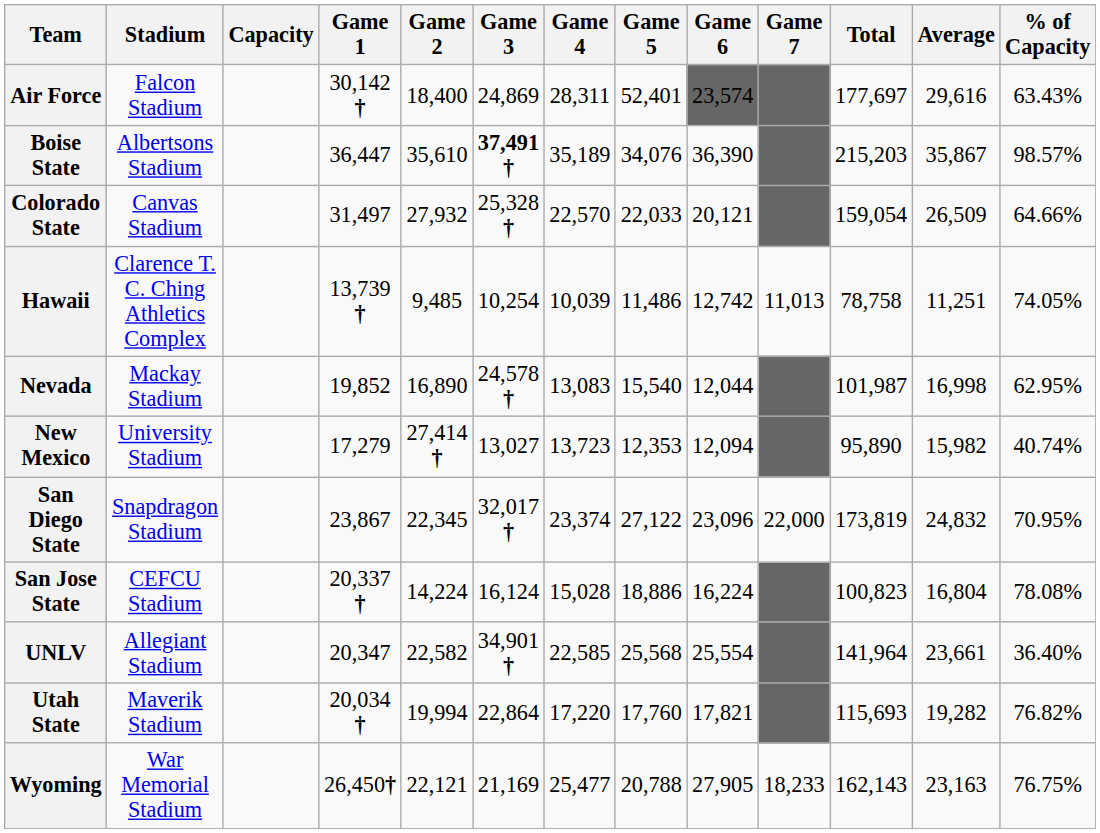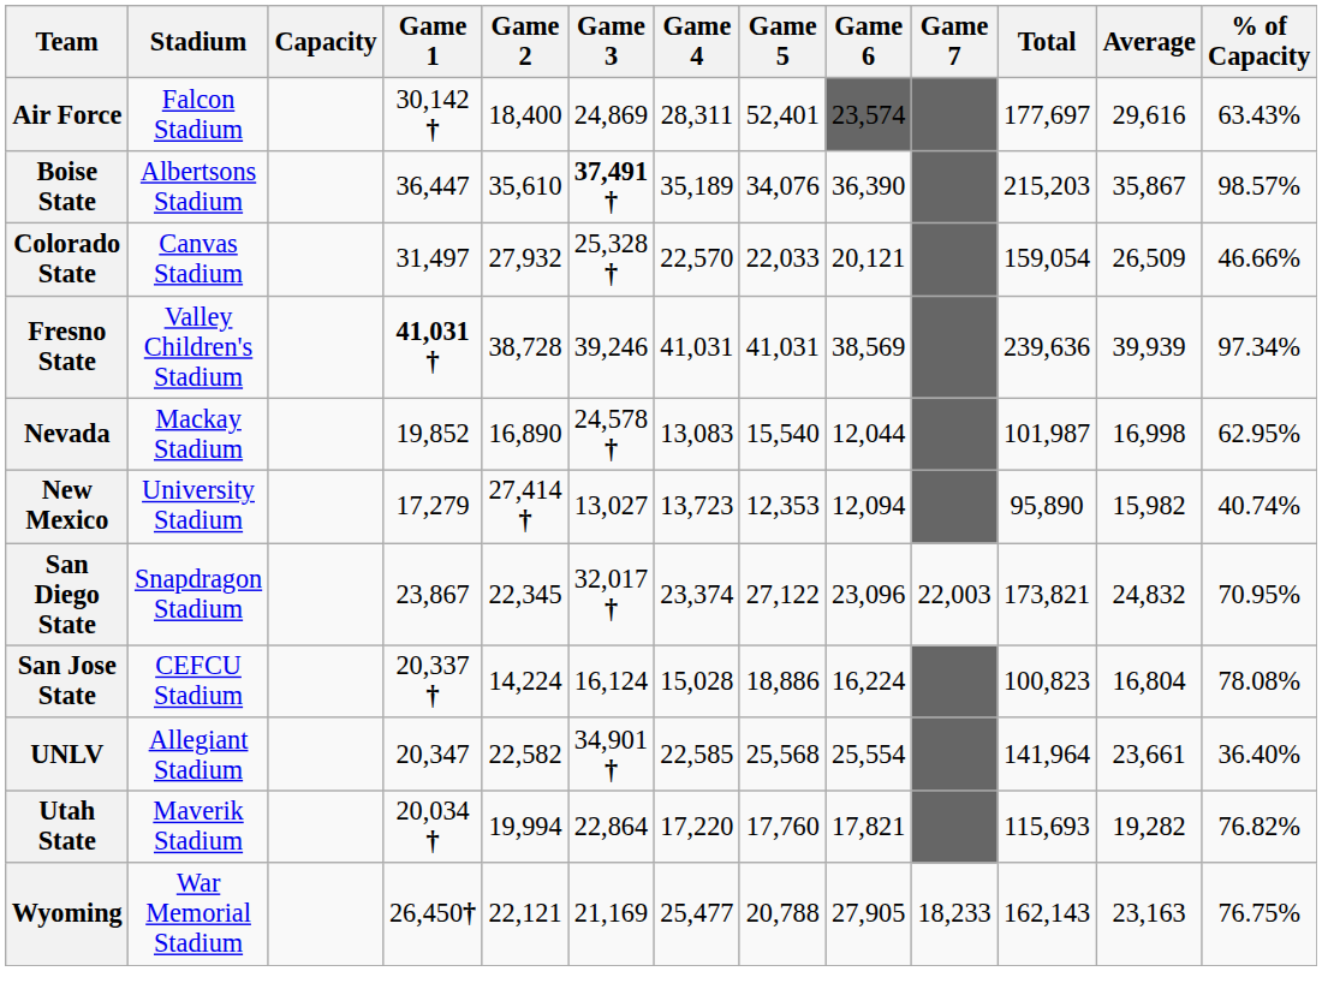 <table class="wikitable sortable" style="text-align:center;">
 <tr>
 <th>Team</th>
 <th>Stadium</th>
 <th>Capacity</th>
 <th>Game 1</th>
 <th>Game 2</th>
 <th>Game 3</th>
 <th>Game 4</th>
 <th>Game 5</th>
 <th>Game 6</th>
 <th>Game 7</th>
 <th>Total</th>
 <th>Average</th>
 <th>% of Capacity</th>
 </tr>
 <tr>
 <th style=>Air Force</th>
 <td><a href='#'>Falcon Stadium</a></td>
 <td></td>
 <td>30,142 <strong>†</strong></td>
 <td>18,400</td>
 <td>24,869</td>
 <td>28,311</td>
 <td>52,401</td>
 <td style="background:#666666;">23,574</td>
 <td style="background:#666666;"></td>
 <td>177,697</td>
 <td>29,616</td>
 <td>63.43%</td>
 </tr>
 <tr>
 <th style=>Boise State</th>
 <td><a href='#'>Albertsons Stadium</a></td>
 <td></td>
 <td>36,447</td>
 <td>35,610</td>
 <td><strong>37,491</strong> <strong>†</strong></td>
 <td>35,189</td>
 <td>34,076</td>
 <td>36,390</td>
 <td style="background:#666666;"></td>
 <td>215,203</td>
 <td>35,867</td>
 <td>98.57%</td>
 </tr>
 <tr>
 <th style=>Colorado State</th>
 <td><a href='#'>Canvas Stadium</a></td>
 <td></td>
 <td>31,497</td>
 <td>27,932</td>
 <td>25,328 <strong>†</strong></td>
 <td>22,570</td>
 <td>22,033</td>
 <td>20,121</td>
 <td style="background:#666666;"></td>
 <td>159,054</td>
 <td>26,509</td>
-<td>64.66%</td>
+<td>46.66%</td>
 </tr>
 <tr>
-<th style=>Hawaii</th>
-<td><a href='#'>Clarence T. C. Ching Athletics Complex</a></td>
+<th style=>Fresno State</th>
+<td><a href='#'>Valley Children's Stadium</a></td>
 <td></td>
-<td>13,739 <strong>†</strong></td>
-<td>9,485</td>
-<td>10,254</td>
-<td>10,039</td>
-<td>11,486</td>
-<td>12,742</td>
-<td>11,013</td>
-<td>78,758</td>
-<td>11,251</td>
-<td>74.05%</td>
+<td><strong>41,031</strong> <strong>†</strong></td>
+<td>38,728</td>
+<td>39,246</td>
+<td>41,031</td>
+<td>41,031</td>
+<td>38,569</td>
+<td style="background:#666666;"></td>
+<td>239,636</td>
+<td>39,939</td>
+<td>97.34%</td>
 </tr>
 <tr>
 <th style=>Nevada</th>
 <td><a href='#'>Mackay Stadium</a></td>
 <td></td>
 <td>19,852</td>
 <td>16,890</td>
 <td>24,578 <strong>†</strong></td>
 <td>13,083</td>
 <td>15,540</td>
 <td>12,044</td>
 <td style="background:#666666;"></td>
 <td>101,987</td>
 <td>16,998</td>
 <td>62.95%</td>
 </tr>
 <tr>
 <th style=>New Mexico</th>
 <td><a href='#'>University Stadium</a></td>
 <td></td>
 <td>17,279</td>
 <td>27,414 <strong>†</strong></td>
 <td>13,027</td>
 <td>13,723</td>
 <td>12,353</td>
 <td>12,094</td>
 <td style="background:#666666;"></td>
 <td>95,890</td>
 <td>15,982</td>
 <td>40.74%</td>
 </tr>
 <tr>
 <th style=>San Diego State</th>
 <td><a href='#'>Snapdragon Stadium</a></td>
 <td></td>
 <td>23,867</td>
 <td>22,345</td>
 <td>32,017 <strong>†</strong></td>
 <td>23,374</td>
 <td>27,122</td>
 <td>23,096</td>
-<td>22,000</td>
-<td>173,819</td>
+<td>22,003</td>
+<td>173,821</td>
 <td>24,832</td>
 <td>70.95%</td>
 </tr>
 <tr>
 <th style=>San Jose State</th>
 <td><a href='#'>CEFCU Stadium</a></td>
 <td></td>
 <td>20,337 <strong>†</strong></td>
 <td>14,224</td>
 <td>16,124</td>
 <td>15,028</td>
 <td>18,886</td>
 <td>16,224</td>
 <td style="background:#666666;"></td>
 <td>100,823</td>
 <td>16,804</td>
 <td>78.08%</td>
 </tr>
 <tr>
 <th style=>UNLV</th>
 <td><a href='#'>Allegiant Stadium</a></td>
 <td></td>
 <td>20,347</td>
 <td>22,582</td>
 <td>34,901 <strong>†</strong></td>
 <td>22,585</td>
 <td>25,568</td>
 <td>25,554</td>
 <td style="background:#666666;"></td>
 <td>141,964</td>
 <td>23,661</td>
 <td>36.40%</td>
 </tr>
 <tr>
 <th style=>Utah State</th>
 <td><a href='#'>Maverik Stadium</a></td>
 <td></td>
 <td>20,034 <strong>†</strong></td>
 <td>19,994</td>
 <td>22,864</td>
 <td>17,220</td>
 <td>17,760</td>
 <td>17,821</td>
 <td style="background:#666666;"></td>
 <td>115,693</td>
 <td>19,282</td>
 <td>76.82%</td>
 </tr>
 <tr>
 <th style=>Wyoming</th>
 <td><a href='#'>War Memorial Stadium</a></td>
 <td></td>
 <td>26,450<strong>†</strong></td>
 <td>22,121</td>
 <td>21,169</td>
 <td>25,477</td>
 <td>20,788</td>
 <td>27,905</td>
 <td>18,233</td>
 <td>162,143</td>
 <td>23,163</td>
 <td>76.75%</td>
 </tr>
 <tr>
 </tr>
 </table>
